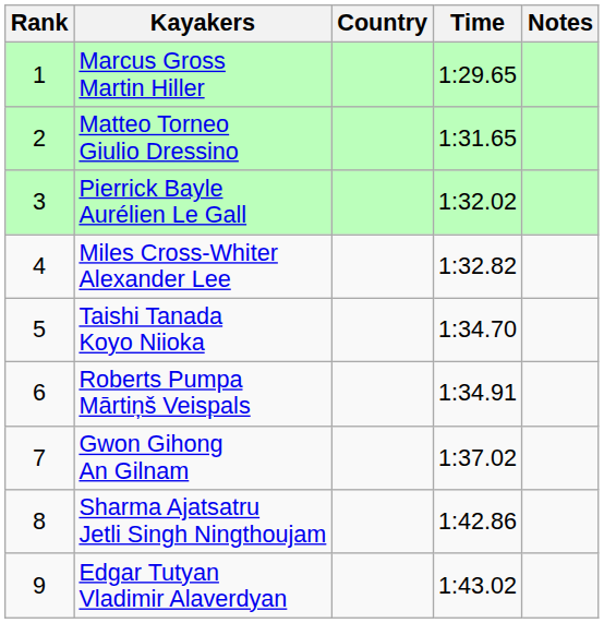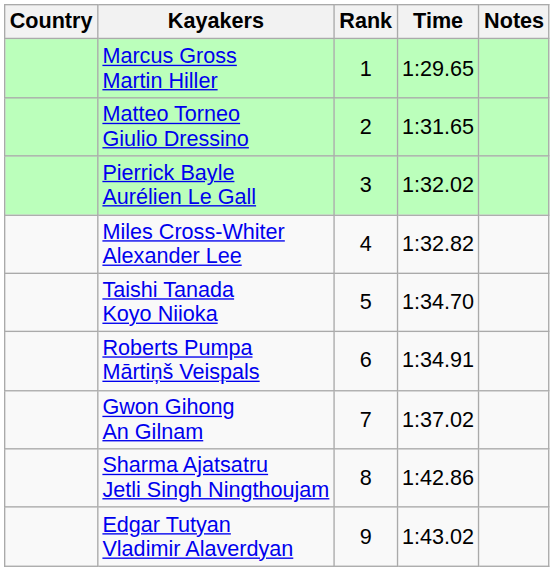 <table class="wikitable" style="text-align:center">
 <tr>
+<th>Country</th>
+<th>Kayakers</th>
 <th>Rank</th>
-<th>Kayakers</th>
-<th>Country</th>
 <th>Time</th>
 <th>Notes</th>
 </tr>
 <tr bgcolor=bbffbb>
+<td align="left"></td>
+<td align="left"><a href='#'>Marcus Gross</a><br><a href='#'>Martin Hiller</a></td>
 <td>1</td>
-<td align="left"><a href='#'>Marcus Gross</a><br><a href='#'>Martin Hiller</a></td>
-<td align="left"></td>
 <td>1:29.65</td>
 <td></td>
 </tr>
 <tr bgcolor=bbffbb>
+<td align="left"></td>
+<td align="left"><a href='#'>Matteo Torneo</a><br><a href='#'>Giulio Dressino</a></td>
 <td>2</td>
-<td align="left"><a href='#'>Matteo Torneo</a><br><a href='#'>Giulio Dressino</a></td>
-<td align="left"></td>
 <td>1:31.65</td>
 <td></td>
 </tr>
 <tr bgcolor=bbffbb>
+<td align="left"></td>
+<td align="left"><a href='#'>Pierrick Bayle</a><br><a href='#'>Aurélien Le Gall</a></td>
 <td>3</td>
-<td align="left"><a href='#'>Pierrick Bayle</a><br><a href='#'>Aurélien Le Gall</a></td>
-<td align="left"></td>
 <td>1:32.02</td>
 <td></td>
 </tr>
 <tr>
+<td align="left"></td>
+<td align="left"><a href='#'>Miles Cross-Whiter</a><br><a href='#'>Alexander Lee</a></td>
 <td>4</td>
-<td align="left"><a href='#'>Miles Cross-Whiter</a><br><a href='#'>Alexander Lee</a></td>
-<td align="left"></td>
 <td>1:32.82</td>
 <td></td>
 </tr>
 <tr>
+<td align="left"></td>
+<td align="left"><a href='#'>Taishi Tanada</a><br><a href='#'>Koyo Niioka</a></td>
 <td>5</td>
-<td align="left"><a href='#'>Taishi Tanada</a><br><a href='#'>Koyo Niioka</a></td>
-<td align="left"></td>
 <td>1:34.70</td>
 <td></td>
 </tr>
 <tr>
+<td align="left"></td>
+<td align="left"><a href='#'>Roberts Pumpa</a><br><a href='#'>Mārtiņš Veispals</a></td>
 <td>6</td>
-<td align="left"><a href='#'>Roberts Pumpa</a><br><a href='#'>Mārtiņš Veispals</a></td>
-<td align="left"></td>
 <td>1:34.91</td>
 <td></td>
 </tr>
 <tr>
+<td align="left"></td>
+<td align="left"><a href='#'>Gwon Gihong</a><br><a href='#'>An Gilnam</a></td>
 <td>7</td>
-<td align="left"><a href='#'>Gwon Gihong</a><br><a href='#'>An Gilnam</a></td>
-<td align="left"></td>
 <td>1:37.02</td>
 <td></td>
 </tr>
 <tr>
+<td align="left"></td>
+<td align="left"><a href='#'>Sharma Ajatsatru</a><br><a href='#'>Jetli Singh Ningthoujam</a></td>
 <td>8</td>
-<td align="left"><a href='#'>Sharma Ajatsatru</a><br><a href='#'>Jetli Singh Ningthoujam</a></td>
-<td align="left"></td>
 <td>1:42.86</td>
 <td></td>
 </tr>
 <tr>
+<td align="left"></td>
+<td align="left"><a href='#'>Edgar Tutyan</a><br><a href='#'>Vladimir Alaverdyan</a></td>
 <td>9</td>
-<td align="left"><a href='#'>Edgar Tutyan</a><br><a href='#'>Vladimir Alaverdyan</a></td>
-<td align="left"></td>
 <td>1:43.02</td>
 <td></td>
 </tr>
 </table>
